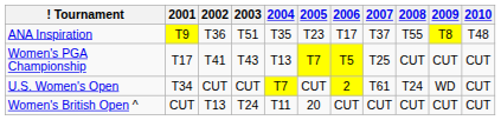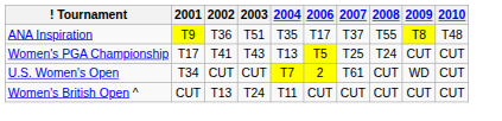 <table class="wikitable" style="font-size:95%;text-align:center;">
 <tr>
 <th>! Tournament</th>
 <th>2001</th>
 <th>2002</th>
 <th>2003</th>
 <th><a href='#'>2004</a></th>
-<th><a href='#'>2005</a></th>
 <th><a href='#'>2006</a></th>
 <th><a href='#'>2007</a></th>
 <th><a href='#'>2008</a></th>
 <th><a href='#'>2009</a></th>
 <th><a href='#'>2010</a></th>
 </tr>
 <tr>
 <td align=left><a href='#'>ANA Inspiration</a></td>
 <td style="background:yellow;">T9</td>
 <td>T36</td>
 <td>T51</td>
 <td>T35</td>
-<td>T23</td>
 <td>T17</td>
 <td>T37</td>
 <td>T55</td>
 <td style="background:yellow;">T8</td>
 <td>T48</td>
 </tr>
 <tr>
 <td align=left><a href='#'>Women's PGA Championship</a></td>
 <td>T17</td>
 <td>T41</td>
 <td>T43</td>
 <td>T13</td>
-<td style="background:yellow;">T7</td>
 <td style="background:yellow;">T5</td>
 <td>T25</td>
-<td>CUT</td>
+<td>T24</td>
 <td>CUT</td>
 <td>CUT</td>
 </tr>
 <tr>
 <td align=left><a href='#'>U.S. Women's Open</a></td>
 <td>T34</td>
 <td>CUT</td>
 <td>CUT</td>
 <td style="background:yellow;">T7</td>
-<td>CUT</td>
 <td style="background:yellow;">2</td>
 <td>T61</td>
-<td>T24</td>
+<td>CUT</td>
 <td>WD</td>
 <td>CUT</td>
 </tr>
 <tr>
 <td align=left><a href='#'>Women's British Open</a> ^</td>
 <td>CUT</td>
 <td>T13</td>
 <td>T24</td>
 <td>T11</td>
-<td>20</td>
 <td>CUT</td>
 <td>CUT</td>
 <td>CUT</td>
 <td>CUT</td>
 <td>CUT</td>
 </tr>
 </table>
